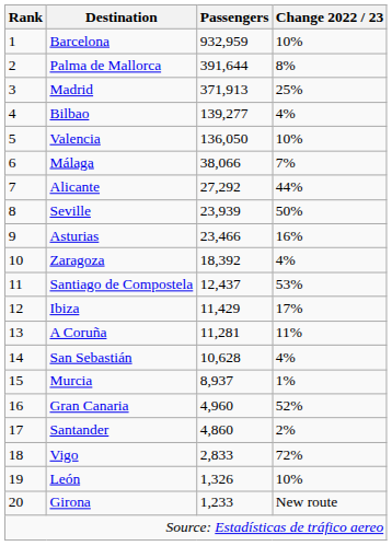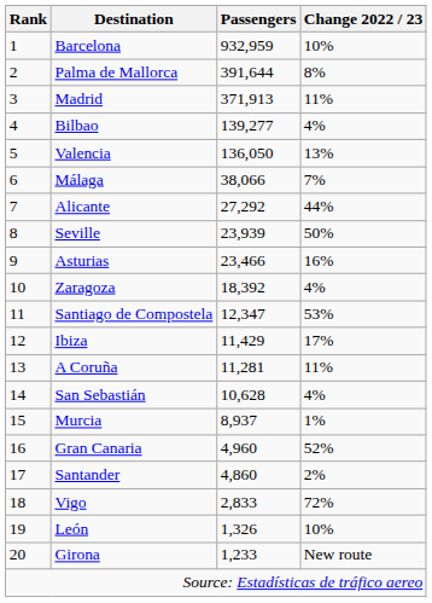 <table class="wikitable" style="font-size: 85%; width:align">
 <tr>
 <th>Rank</th>
 <th>Destination</th>
 <th>Passengers</th>
 <th>Change 2022 / 23</th>
 </tr>
 <tr>
 <td>1</td>
 <td> <a href='#'>Barcelona</a></td>
 <td>932,959</td>
 <td> 10%</td>
 </tr>
 <tr>
 <td>2</td>
 <td> <a href='#'>Palma de Mallorca</a></td>
 <td>391,644</td>
 <td> 8%</td>
 </tr>
 <tr>
 <td>3</td>
 <td> <a href='#'>Madrid</a></td>
 <td>371,913</td>
-<td> 25%</td>
+<td> 11%</td>
 </tr>
 <tr>
 <td>4</td>
 <td> <a href='#'>Bilbao</a></td>
 <td>139,277</td>
 <td> 4%</td>
 </tr>
 <tr>
 <td>5</td>
 <td> <a href='#'>Valencia</a></td>
 <td>136,050</td>
-<td> 10%</td>
+<td> 13%</td>
 </tr>
 <tr>
 <td>6</td>
 <td> <a href='#'>Málaga</a></td>
 <td>38,066</td>
 <td> 7%</td>
 </tr>
 <tr>
 <td>7</td>
 <td> <a href='#'>Alicante</a></td>
 <td>27,292</td>
 <td> 44%</td>
 </tr>
 <tr>
 <td>8</td>
 <td> <a href='#'>Seville</a></td>
 <td>23,939</td>
 <td> 50%</td>
 </tr>
 <tr>
 <td>9</td>
 <td> <a href='#'>Asturias</a></td>
 <td>23,466</td>
 <td> 16%</td>
 </tr>
 <tr>
 <td>10</td>
 <td> <a href='#'>Zaragoza</a></td>
 <td>18,392</td>
 <td> 4%</td>
 </tr>
 <tr>
 <td>11</td>
 <td> <a href='#'>Santiago de Compostela</a></td>
-<td>12,437</td>
+<td>12,347</td>
 <td> 53%</td>
 </tr>
 <tr>
 <td>12</td>
 <td> <a href='#'>Ibiza</a></td>
 <td>11,429</td>
 <td> 17%</td>
 </tr>
 <tr>
 <td>13</td>
 <td> <a href='#'>A Coruña</a></td>
 <td>11,281</td>
 <td> 11%</td>
 </tr>
 <tr>
 <td>14</td>
 <td> <a href='#'>San Sebastián</a></td>
 <td>10,628</td>
 <td> 4%</td>
 </tr>
 <tr>
 <td>15</td>
 <td> <a href='#'>Murcia</a></td>
 <td>8,937</td>
 <td> 1%</td>
 </tr>
 <tr>
 <td>16</td>
 <td> <a href='#'>Gran Canaria</a></td>
 <td>4,960</td>
 <td> 52%</td>
 </tr>
 <tr>
 <td>17</td>
 <td> <a href='#'>Santander</a></td>
 <td>4,860</td>
 <td> 2%</td>
 </tr>
 <tr>
 <td>18</td>
 <td> <a href='#'>Vigo</a></td>
 <td>2,833</td>
 <td> 72%</td>
 </tr>
 <tr>
 <td>19</td>
 <td> <a href='#'>León</a></td>
 <td>1,326</td>
 <td> 10%</td>
 </tr>
 <tr>
 <td>20</td>
 <td> <a href='#'>Girona</a></td>
 <td>1,233</td>
 <td> New route</td>
 </tr>
 <tr>
 <td colspan="4" style="text-align:right;"><em>Source: <a href='#'>Estadísticas de tráfico aereo</a></em></td>
 </tr>
 </table>
